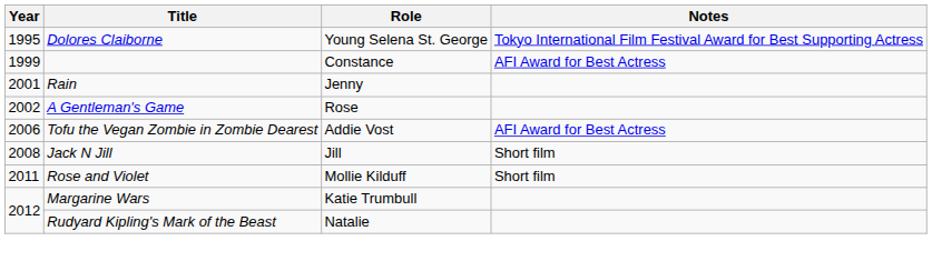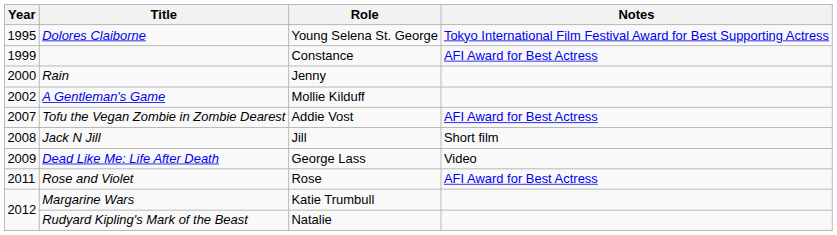 <table class="wikitable sortable">
 <tr>
 <th>Year</th>
 <th>Title</th>
 <th>Role</th>
 <th class="unsortable">Notes</th>
 </tr>
 <tr>
 <td>1995</td>
 <td><em><a href='#'>Dolores Claiborne</a></em></td>
 <td>Young Selena St. George</td>
 <td><a href='#'>Tokyo International Film Festival Award for Best Supporting Actress</a></td>
 </tr>
 <tr>
 <td>1999</td>
 <td><em></em></td>
 <td>Constance</td>
 <td><a href='#'>AFI Award for Best Actress</a></td>
 </tr>
 <tr>
-<td>2001</td>
+<td>2000</td>
 <td><em>Rain</em></td>
 <td>Jenny</td>
 <td></td>
 </tr>
 <tr>
 <td>2002</td>
 <td><em><a href='#'>A Gentleman's Game</a></em></td>
-<td>Rose</td>
+<td>Mollie Kilduff</td>
 <td></td>
 </tr>
 <tr>
-<td>2006</td>
+<td>2007</td>
 <td><em>Tofu the Vegan Zombie in Zombie Dearest</em></td>
 <td>Addie Vost</td>
 <td><a href='#'>AFI Award for Best Actress</a></td>
 </tr>
 <tr>
 <td>2008</td>
 <td><em>Jack N Jill</em></td>
 <td>Jill</td>
 <td>Short film</td>
 </tr>
 <tr>
+<td>2009</td>
+<td><em><a href='#'>Dead Like Me: Life After Death</a></em></td>
+<td>George Lass</td>
+<td>Video</td>
+</tr>
+<tr>
 <td>2011</td>
 <td><em>Rose and Violet</em></td>
-<td>Mollie Kilduff</td>
-<td>Short film</td>
+<td>Rose</td>
+<td><a href='#'>AFI Award for Best Actress</a></td>
 </tr>
 <tr>
 <td rowspan=2>2012</td>
 <td><em>Margarine Wars</em></td>
 <td>Katie Trumbull</td>
 <td></td>
 </tr>
 <tr>
 <td><em>Rudyard Kipling's Mark of the Beast</em></td>
 <td>Natalie</td>
 <td></td>
 </tr>
 </table>
